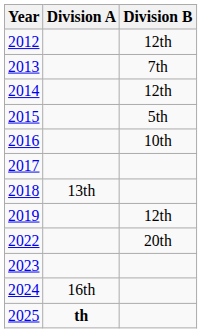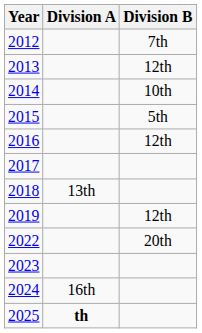 <table class="wikitable" style="text-align:center">
 <tr>
 <th>Year</th>
 <th>Division A</th>
 <th>Division B</th>
 </tr>
 <tr>
 <td><a href='#'>2012</a></td>
 <td></td>
-<td>12th</td>
+<td>7th</td>
 </tr>
 <tr>
 <td><a href='#'>2013</a></td>
 <td></td>
-<td>7th</td>
+<td>12th</td>
 </tr>
 <tr>
 <td><a href='#'>2014</a></td>
 <td></td>
-<td>12th</td>
+<td>10th</td>
 </tr>
 <tr>
 <td><a href='#'>2015</a></td>
 <td></td>
 <td>5th</td>
 </tr>
 <tr>
 <td><a href='#'>2016</a></td>
 <td></td>
-<td>10th</td>
+<td>12th</td>
 </tr>
 <tr>
 <td><a href='#'>2017</a></td>
 <td></td>
 <td></td>
 </tr>
 <tr>
 <td><a href='#'>2018</a></td>
 <td>13th</td>
 <td></td>
 </tr>
 <tr>
 <td><a href='#'>2019</a></td>
 <td></td>
 <td>12th</td>
 </tr>
 <tr>
 <td><a href='#'>2022</a></td>
 <td></td>
 <td>20th</td>
 </tr>
 <tr>
 <td><a href='#'>2023</a></td>
 <td></td>
 <td></td>
 </tr>
 <tr>
 <td><a href='#'>2024</a></td>
 <td>16th</td>
 <td></td>
 </tr>
 <tr>
 <td><a href='#'>2025</a></td>
 <td><strong>th</strong></td>
 <td></td>
 </tr>
 </table>
